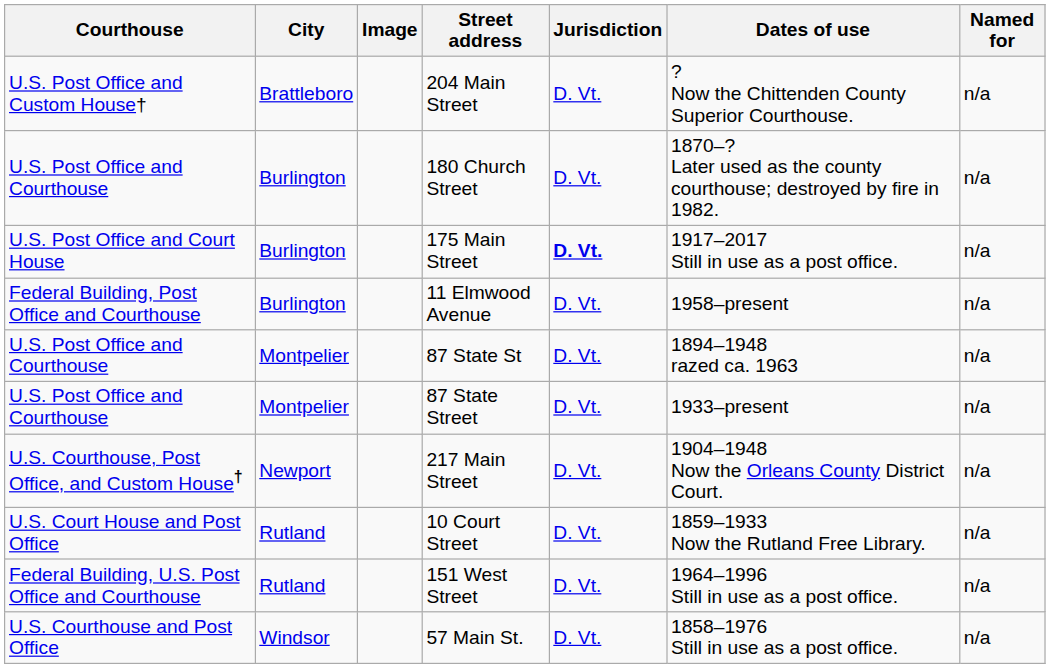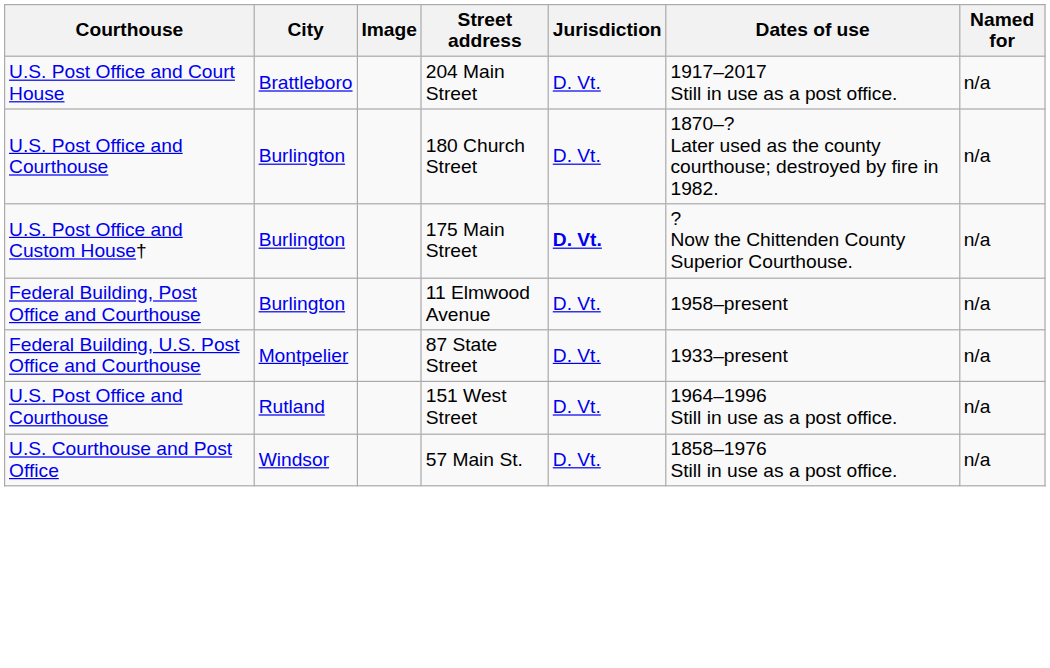 <table class="wikitable sortable sticky-header sort-under">
 <tr>
 <th>Courthouse</th>
 <th>City</th>
 <th>Image</th>
 <th>Street address</th>
 <th>Jurisdiction</th>
 <th>Dates of use</th>
 <th>Named for</th>
 </tr>
 <tr>
-<td><a href='#'>U.S. Post Office and Custom House</a>†</td>
+<td><a href='#'>U.S. Post Office and Court House</a></td>
 <td><a href='#'>Brattleboro</a></td>
 <td></td>
 <td>204 Main Street</td>
 <td><a href='#'>D. Vt.</a></td>
-<td>?<br>Now the Chittenden County Superior Courthouse.</td>
+<td>1917–2017<br>Still in use as a post office.</td>
 <td>n/a</td>
 </tr>
 <tr>
 <td><a href='#'>U.S. Post Office and Courthouse</a></td>
 <td><a href='#'>Burlington</a></td>
 <td></td>
 <td>180 Church Street</td>
 <td><a href='#'>D. Vt.</a></td>
 <td>1870–?<br>Later used as the county courthouse; destroyed by fire in 1982.</td>
 <td>n/a</td>
 </tr>
 <tr>
-<td><a href='#'>U.S. Post Office and Court House</a></td>
+<td><a href='#'>U.S. Post Office and Custom House</a>†</td>
 <td><a href='#'>Burlington</a></td>
 <td></td>
 <td>175 Main Street</td>
 <td><strong><a href='#'>D. Vt.</a></strong></td>
-<td>1917–2017<br>Still in use as a post office.</td>
+<td>?<br>Now the Chittenden County Superior Courthouse.</td>
 <td>n/a</td>
 </tr>
 <tr>
 <td><a href='#'>Federal Building, Post Office and Courthouse</a></td>
 <td><a href='#'>Burlington</a></td>
 <td></td>
 <td>11 Elmwood Avenue</td>
 <td><a href='#'>D. Vt.</a></td>
 <td>1958–present</td>
 <td>n/a</td>
 </tr>
 <tr>
-<td><a href='#'>U.S. Post Office and Courthouse</a></td>
-<td><a href='#'>Montpelier</a></td>
-<td></td>
-<td>87 State St</td>
-<td><a href='#'>D. Vt.</a></td>
-<td>1894–1948<br>razed ca. 1963</td>
-<td>n/a</td>
-</tr>
-<tr>
-<td><a href='#'>U.S. Post Office and Courthouse</a></td>
+<td><a href='#'>Federal Building, U.S. Post Office and Courthouse</a></td>
 <td><a href='#'>Montpelier</a></td>
 <td></td>
 <td>87 State Street</td>
 <td><a href='#'>D. Vt.</a></td>
 <td>1933–present</td>
 <td>n/a</td>
 </tr>
 <tr>
-<td><a href='#'>U.S. Courthouse, Post Office, and Custom House</a><strong><sup>†</sup></strong></td>
-<td><a href='#'>Newport</a></td>
-<td></td>
-<td>217 Main Street</td>
-<td><a href='#'>D. Vt.</a></td>
-<td>1904–1948<br>Now the <a href='#'>Orleans County</a> District Court.</td>
-<td>n/a</td>
-</tr>
-<tr>
-<td><a href='#'>U.S. Court House and Post Office</a></td>
-<td><a href='#'>Rutland</a></td>
-<td></td>
-<td>10 Court Street</td>
-<td><a href='#'>D. Vt.</a></td>
-<td>1859–1933<br>Now the Rutland Free Library.</td>
-<td>n/a</td>
-</tr>
-<tr>
-<td><a href='#'>Federal Building, U.S. Post Office and Courthouse</a></td>
+<td><a href='#'>U.S. Post Office and Courthouse</a></td>
 <td><a href='#'>Rutland</a></td>
 <td></td>
 <td>151 West Street</td>
 <td><a href='#'>D. Vt.</a></td>
 <td>1964–1996<br>Still in use as a post office.</td>
 <td>n/a</td>
 </tr>
 <tr>
 <td><a href='#'>U.S. Courthouse and Post Office</a></td>
 <td><a href='#'>Windsor</a></td>
 <td></td>
 <td>57 Main St.</td>
 <td><a href='#'>D. Vt.</a></td>
 <td>1858–1976<br>Still in use as a post office.</td>
 <td>n/a</td>
 </tr>
 </table>
